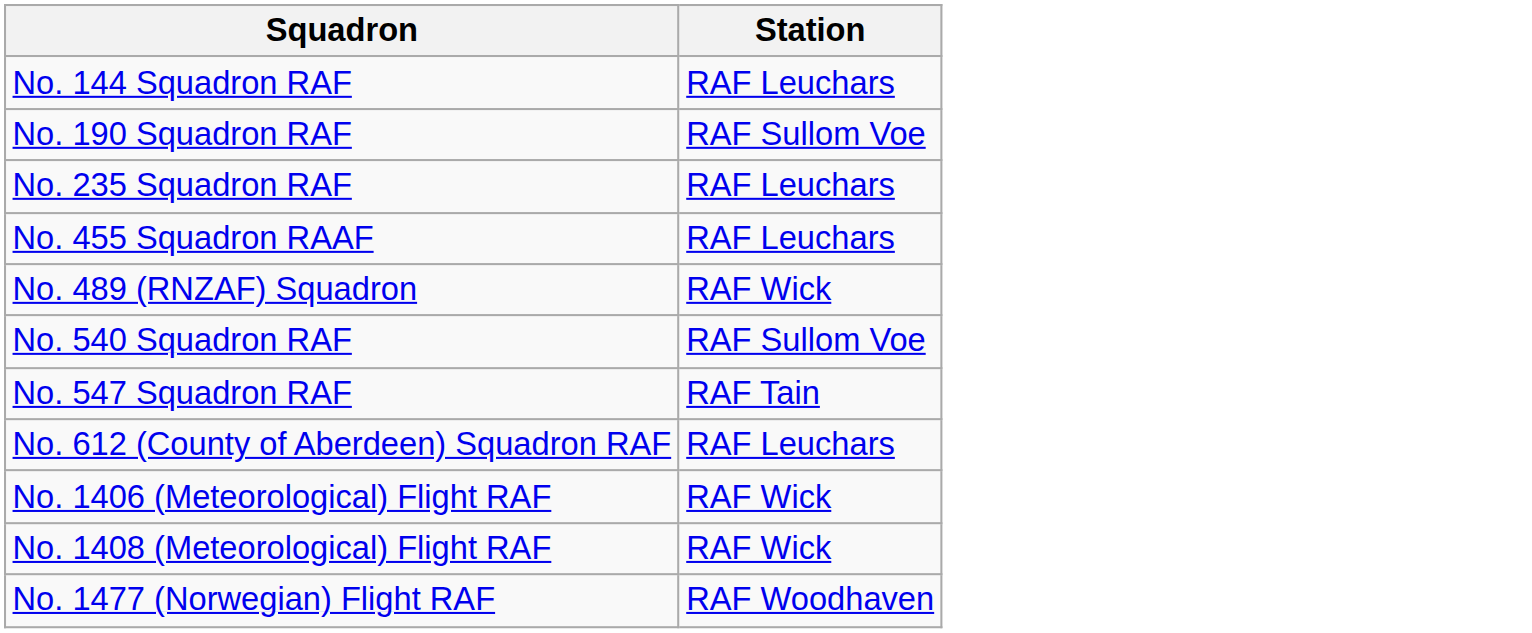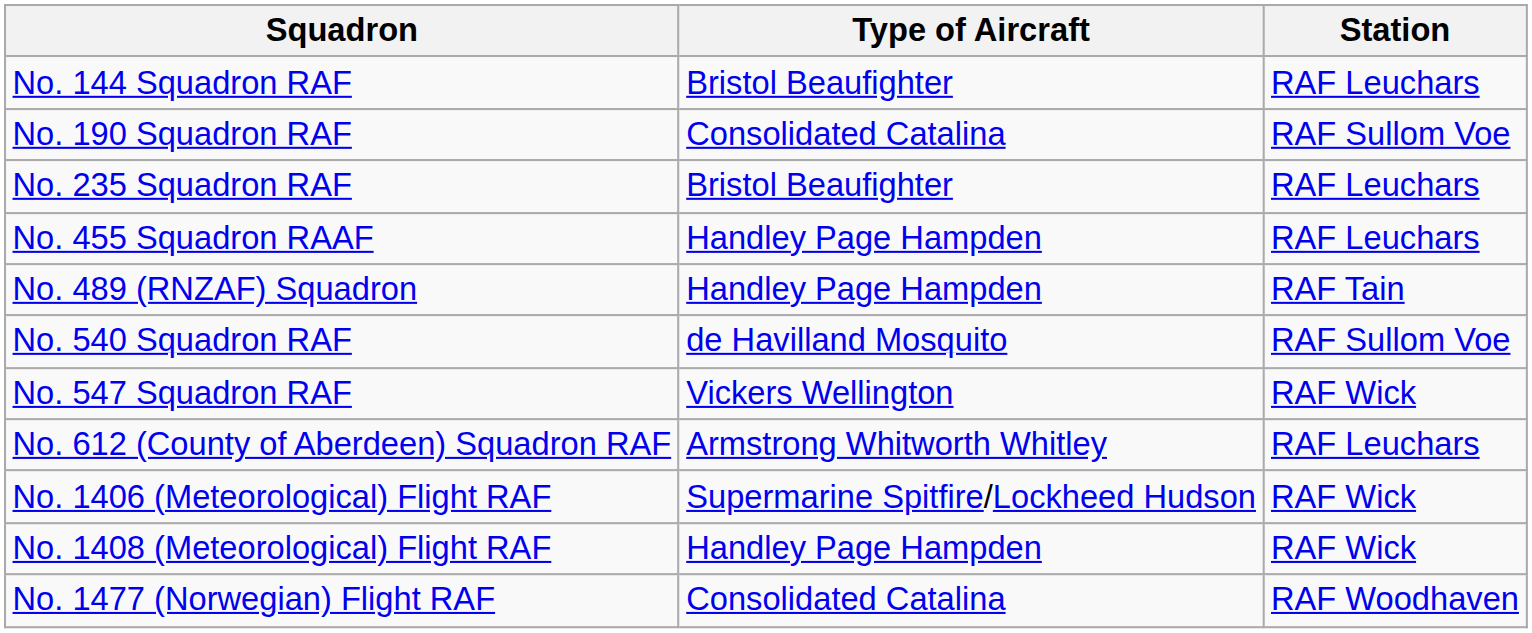 <table class="wikitable">
 <tr>
 <th>Squadron</th>
+<th>Type of Aircraft</th>
 <th>Station</th>
 </tr>
 <tr>
 <td><a href='#'>No. 144 Squadron RAF</a></td>
+<td><a href='#'>Bristol Beaufighter</a></td>
 <td><a href='#'>RAF Leuchars</a></td>
 </tr>
 <tr>
 <td><a href='#'>No. 190 Squadron RAF</a></td>
+<td><a href='#'>Consolidated Catalina</a></td>
 <td><a href='#'>RAF Sullom Voe</a></td>
 </tr>
 <tr>
 <td><a href='#'>No. 235 Squadron RAF</a></td>
+<td><a href='#'>Bristol Beaufighter</a></td>
 <td><a href='#'>RAF Leuchars</a></td>
 </tr>
 <tr>
 <td><a href='#'>No. 455 Squadron RAAF</a></td>
+<td><a href='#'>Handley Page Hampden</a></td>
 <td><a href='#'>RAF Leuchars</a></td>
 </tr>
 <tr>
 <td><a href='#'>No. 489 (RNZAF) Squadron</a></td>
-<td><a href='#'>RAF Wick</a></td>
+<td><a href='#'>Handley Page Hampden</a></td>
+<td><a href='#'>RAF Tain</a></td>
 </tr>
 <tr>
 <td><a href='#'>No. 540 Squadron RAF</a></td>
+<td><a href='#'>de Havilland Mosquito</a></td>
 <td><a href='#'>RAF Sullom Voe</a></td>
 </tr>
 <tr>
 <td><a href='#'>No. 547 Squadron RAF</a></td>
-<td><a href='#'>RAF Tain</a></td>
+<td><a href='#'>Vickers Wellington</a></td>
+<td><a href='#'>RAF Wick</a></td>
 </tr>
 <tr>
 <td><a href='#'>No. 612 (County of Aberdeen) Squadron RAF</a></td>
+<td><a href='#'>Armstrong Whitworth Whitley</a></td>
 <td><a href='#'>RAF Leuchars</a></td>
 </tr>
 <tr>
 <td><a href='#'>No. 1406 (Meteorological) Flight RAF</a></td>
+<td><a href='#'>Supermarine Spitfire</a>/<a href='#'>Lockheed Hudson</a></td>
 <td><a href='#'>RAF Wick</a></td>
 </tr>
 <tr>
 <td><a href='#'>No. 1408 (Meteorological) Flight RAF</a></td>
+<td><a href='#'>Handley Page Hampden</a></td>
 <td><a href='#'>RAF Wick</a></td>
 </tr>
 <tr>
 <td><a href='#'>No. 1477 (Norwegian) Flight RAF</a></td>
+<td><a href='#'>Consolidated Catalina</a></td>
 <td><a href='#'>RAF Woodhaven</a></td>
 </tr>
 </table>
